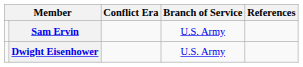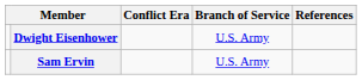 <table class=wikitable style="text-align:center">
 <tr>
 <th scope="col" colspan="2">Member</th>
 <th scope="col">Conflict Era</th>
 <th scope="col">Branch of Service</th>
 <th scope="col">References</th>
 </tr>
 <tr style="height:2em;">
 <td></td>
-<th scope="row"><a href='#'>Sam Ervin</a></th>
+<th scope="row"><a href='#'>Dwight Eisenhower</a></th>
 <td></td>
 <td><a href='#'>U.S. Army</a></td>
 <td></td>
 </tr>
 <tr style="height:2em;">
 <td></td>
-<th scope="row"><a href='#'>Dwight Eisenhower</a></th>
+<th scope="row"><a href='#'>Sam Ervin</a></th>
 <td></td>
 <td><a href='#'>U.S. Army</a></td>
 <td></td>
 </tr>
 </table>
